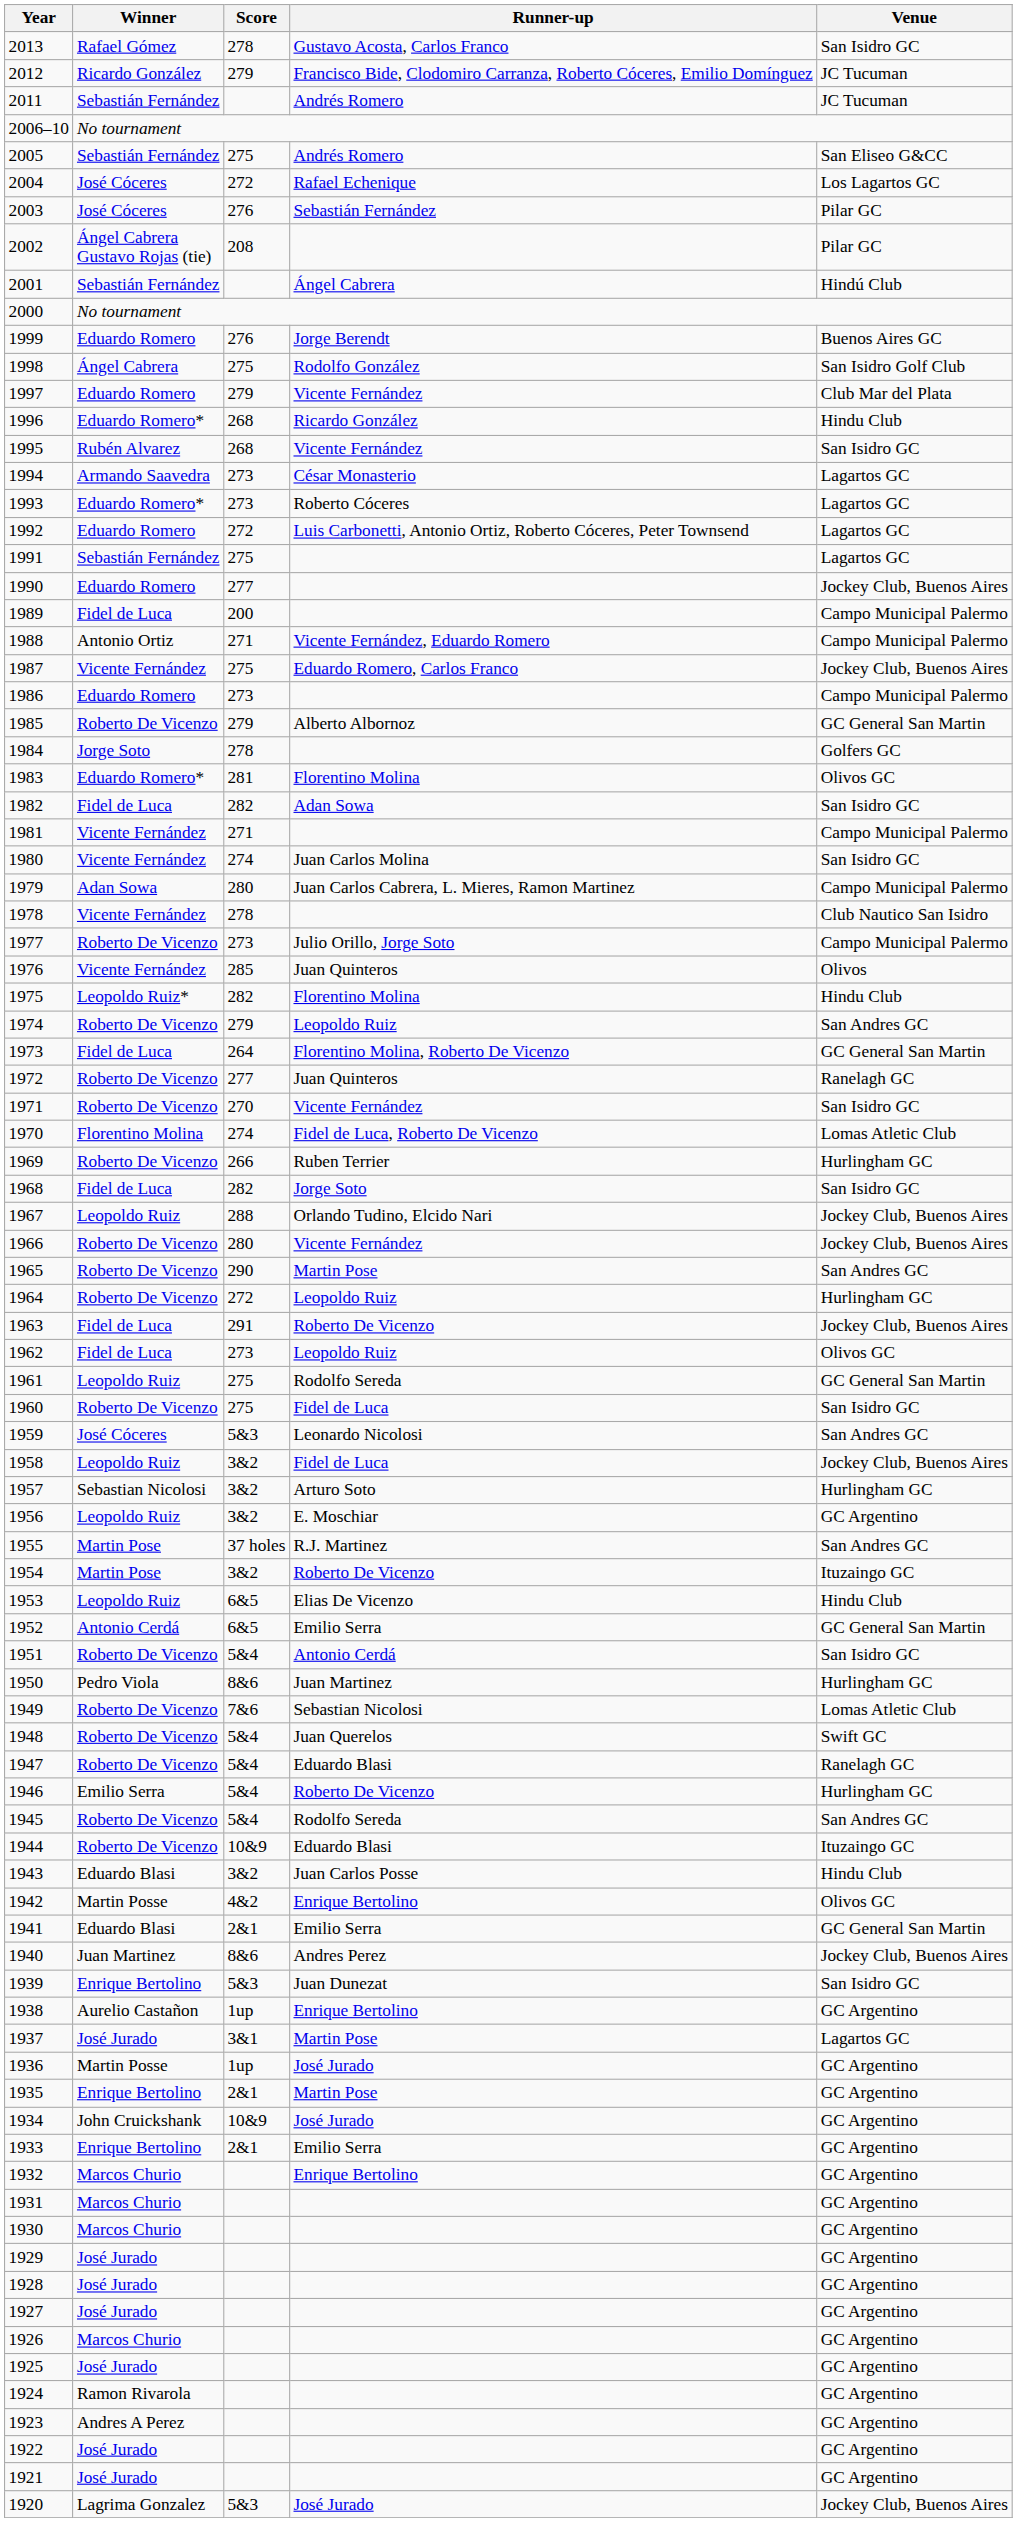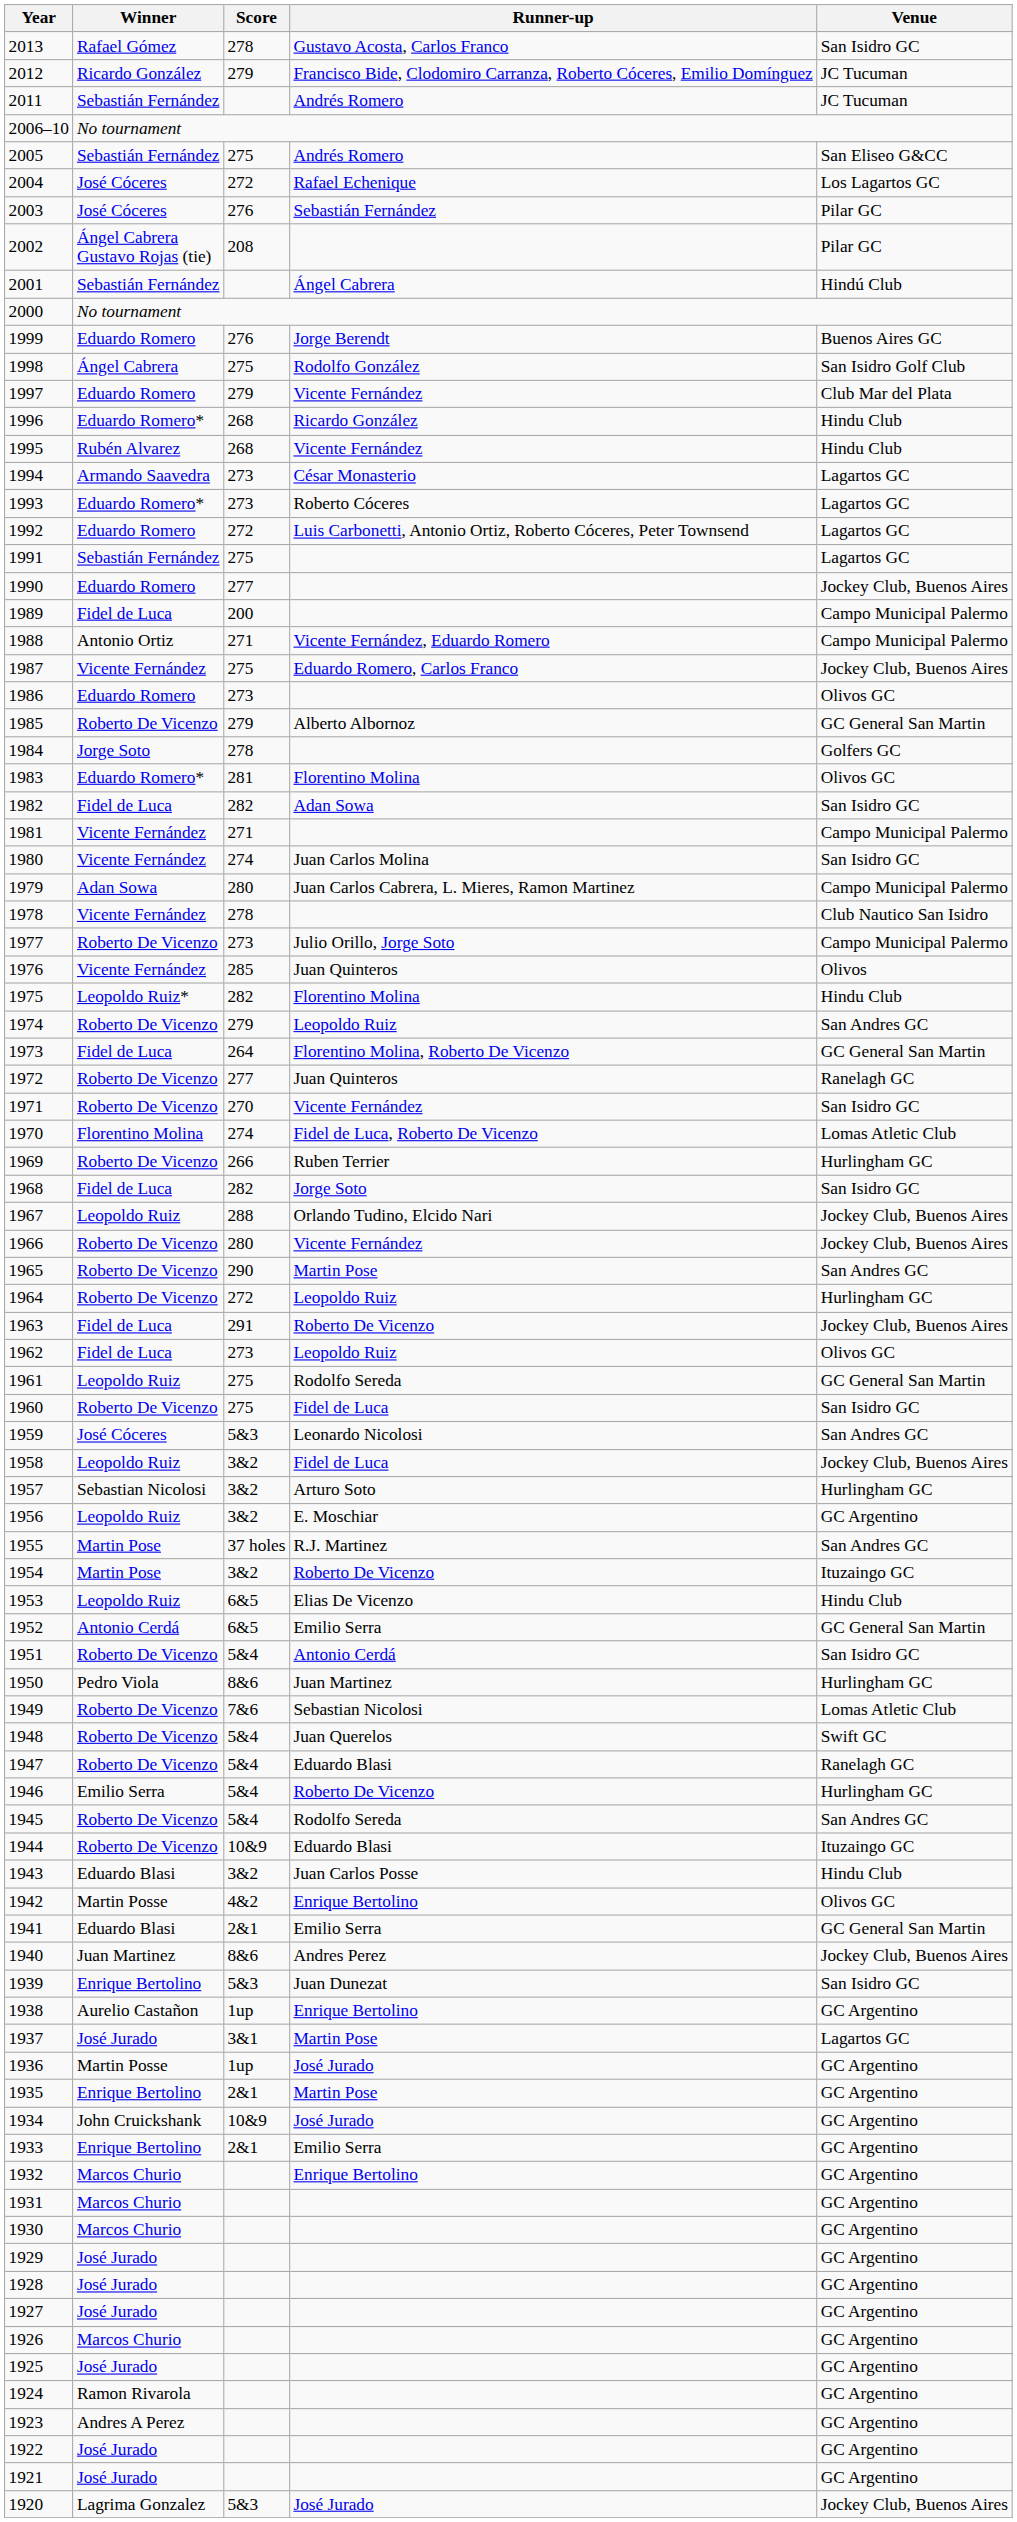 <table class="wikitable">
 <tr>
 <th>Year</th>
 <th>Winner</th>
 <th>Score</th>
 <th>Runner-up</th>
 <th>Venue</th>
 </tr>
 <tr>
 <td>2013</td>
 <td><a href='#'>Rafael Gómez</a></td>
 <td>278</td>
 <td><a href='#'>Gustavo Acosta</a>, <a href='#'>Carlos Franco</a></td>
 <td>San Isidro GC</td>
 </tr>
 <tr>
 <td>2012</td>
 <td><a href='#'>Ricardo González</a></td>
 <td>279</td>
 <td><a href='#'>Francisco Bide</a>, <a href='#'>Clodomiro Carranza</a>, <a href='#'>Roberto Cóceres</a>, <a href='#'>Emilio Domínguez</a></td>
 <td>JC Tucuman</td>
 </tr>
 <tr>
 <td>2011</td>
 <td><a href='#'>Sebastián Fernández</a></td>
 <td></td>
 <td><a href='#'>Andrés Romero</a></td>
 <td>JC Tucuman</td>
 </tr>
 <tr>
 <td>2006–10</td>
 <td colspan=4><em>No tournament</em></td>
 </tr>
 <tr>
 <td>2005</td>
 <td><a href='#'>Sebastián Fernández</a></td>
 <td>275</td>
 <td><a href='#'>Andrés Romero</a></td>
 <td>San Eliseo G&CC</td>
 </tr>
 <tr>
 <td>2004</td>
 <td><a href='#'>José Cóceres</a></td>
 <td>272</td>
 <td><a href='#'>Rafael Echenique</a></td>
 <td>Los Lagartos GC</td>
 </tr>
 <tr>
 <td>2003</td>
 <td><a href='#'>José Cóceres</a></td>
 <td>276</td>
 <td><a href='#'>Sebastián Fernández</a></td>
 <td>Pilar GC</td>
 </tr>
 <tr>
 <td>2002</td>
 <td><a href='#'>Ángel Cabrera</a><br><a href='#'>Gustavo Rojas</a> (tie)</td>
 <td>208</td>
 <td></td>
 <td>Pilar GC</td>
 </tr>
 <tr>
 <td>2001</td>
 <td><a href='#'>Sebastián Fernández</a></td>
 <td></td>
 <td><a href='#'>Ángel Cabrera</a></td>
 <td>Hindú Club</td>
 </tr>
 <tr>
 <td>2000</td>
 <td colspan=4><em>No tournament</em></td>
 </tr>
 <tr>
 <td>1999</td>
 <td><a href='#'>Eduardo Romero</a></td>
 <td>276</td>
 <td><a href='#'>Jorge Berendt</a></td>
 <td>Buenos Aires GC</td>
 </tr>
 <tr>
 <td>1998</td>
 <td><a href='#'>Ángel Cabrera</a></td>
 <td>275</td>
 <td><a href='#'>Rodolfo González</a></td>
 <td>San Isidro Golf Club</td>
 </tr>
 <tr>
 <td>1997</td>
 <td><a href='#'>Eduardo Romero</a></td>
 <td>279</td>
 <td><a href='#'>Vicente Fernández</a></td>
 <td>Club Mar del Plata</td>
 </tr>
 <tr>
 <td>1996</td>
 <td><a href='#'>Eduardo Romero</a>*</td>
 <td>268</td>
 <td><a href='#'>Ricardo González</a></td>
 <td>Hindu Club</td>
 </tr>
 <tr>
 <td>1995</td>
 <td><a href='#'>Rubén Alvarez</a></td>
 <td>268</td>
 <td><a href='#'>Vicente Fernández</a></td>
-<td>San Isidro GC</td>
+<td>Hindu Club</td>
 </tr>
 <tr>
 <td>1994</td>
 <td><a href='#'>Armando Saavedra</a></td>
 <td>273</td>
 <td><a href='#'>César Monasterio</a></td>
 <td>Lagartos GC</td>
 </tr>
 <tr>
 <td>1993</td>
 <td><a href='#'>Eduardo Romero</a>*</td>
 <td>273</td>
 <td>Roberto Cóceres</td>
 <td>Lagartos GC</td>
 </tr>
 <tr>
 <td>1992</td>
 <td><a href='#'>Eduardo Romero</a></td>
 <td>272</td>
 <td><a href='#'>Luis Carbonetti</a>, Antonio Ortiz, Roberto Cóceres, Peter Townsend</td>
 <td>Lagartos GC</td>
 </tr>
 <tr>
 <td>1991</td>
 <td><a href='#'>Sebastián Fernández</a></td>
 <td>275</td>
 <td></td>
 <td>Lagartos GC</td>
 </tr>
 <tr>
 <td>1990</td>
 <td><a href='#'>Eduardo Romero</a></td>
 <td>277</td>
 <td></td>
 <td>Jockey Club, Buenos Aires</td>
 </tr>
 <tr>
 <td>1989</td>
 <td><a href='#'>Fidel de Luca</a></td>
 <td>200</td>
 <td></td>
 <td>Campo Municipal Palermo</td>
 </tr>
 <tr>
 <td>1988</td>
 <td>Antonio Ortiz</td>
 <td>271</td>
 <td><a href='#'>Vicente Fernández</a>, <a href='#'>Eduardo Romero</a></td>
 <td>Campo Municipal Palermo</td>
 </tr>
 <tr>
 <td>1987</td>
 <td><a href='#'>Vicente Fernández</a></td>
 <td>275</td>
 <td><a href='#'>Eduardo Romero</a>, <a href='#'>Carlos Franco</a></td>
 <td>Jockey Club, Buenos Aires</td>
 </tr>
 <tr>
 <td>1986</td>
 <td><a href='#'>Eduardo Romero</a></td>
 <td>273</td>
 <td></td>
-<td>Campo Municipal Palermo</td>
+<td>Olivos GC</td>
 </tr>
 <tr>
 <td>1985</td>
 <td><a href='#'>Roberto De Vicenzo</a></td>
 <td>279</td>
 <td>Alberto Albornoz</td>
 <td>GC General San Martin</td>
 </tr>
 <tr>
 <td>1984</td>
 <td><a href='#'>Jorge Soto</a></td>
 <td>278</td>
 <td></td>
 <td>Golfers GC</td>
 </tr>
 <tr>
 <td>1983</td>
 <td><a href='#'>Eduardo Romero</a>*</td>
 <td>281</td>
 <td><a href='#'>Florentino Molina</a></td>
 <td>Olivos GC</td>
 </tr>
 <tr>
 <td>1982</td>
 <td><a href='#'>Fidel de Luca</a></td>
 <td>282</td>
 <td><a href='#'>Adan Sowa</a></td>
 <td>San Isidro GC</td>
 </tr>
 <tr>
 <td>1981</td>
 <td><a href='#'>Vicente Fernández</a></td>
 <td>271</td>
 <td></td>
 <td>Campo Municipal Palermo</td>
 </tr>
 <tr>
 <td>1980</td>
 <td><a href='#'>Vicente Fernández</a></td>
 <td>274</td>
 <td>Juan Carlos Molina</td>
 <td>San Isidro GC</td>
 </tr>
 <tr>
 <td>1979</td>
 <td><a href='#'>Adan Sowa</a></td>
 <td>280</td>
 <td>Juan Carlos Cabrera, L. Mieres, Ramon Martinez</td>
 <td>Campo Municipal Palermo</td>
 </tr>
 <tr>
 <td>1978</td>
 <td><a href='#'>Vicente Fernández</a></td>
 <td>278</td>
 <td></td>
 <td>Club Nautico San Isidro</td>
 </tr>
 <tr>
 <td>1977</td>
 <td><a href='#'>Roberto De Vicenzo</a></td>
 <td>273</td>
 <td>Julio Orillo, <a href='#'>Jorge Soto</a></td>
 <td>Campo Municipal Palermo</td>
 </tr>
 <tr>
 <td>1976</td>
 <td><a href='#'>Vicente Fernández</a></td>
 <td>285</td>
 <td>Juan Quinteros</td>
 <td>Olivos</td>
 </tr>
 <tr>
 <td>1975</td>
 <td><a href='#'>Leopoldo Ruiz</a>*</td>
 <td>282</td>
 <td><a href='#'>Florentino Molina</a></td>
 <td>Hindu Club</td>
 </tr>
 <tr>
 <td>1974</td>
 <td><a href='#'>Roberto De Vicenzo</a></td>
 <td>279</td>
 <td><a href='#'>Leopoldo Ruiz</a></td>
 <td>San Andres GC</td>
 </tr>
 <tr>
 <td>1973</td>
 <td><a href='#'>Fidel de Luca</a></td>
 <td>264</td>
 <td><a href='#'>Florentino Molina</a>, <a href='#'>Roberto De Vicenzo</a></td>
 <td>GC General San Martin</td>
 </tr>
 <tr>
 <td>1972</td>
 <td><a href='#'>Roberto De Vicenzo</a></td>
 <td>277</td>
 <td>Juan Quinteros</td>
 <td>Ranelagh GC</td>
 </tr>
 <tr>
 <td>1971</td>
 <td><a href='#'>Roberto De Vicenzo</a></td>
 <td>270</td>
 <td><a href='#'>Vicente Fernández</a></td>
 <td>San Isidro GC</td>
 </tr>
 <tr>
 <td>1970</td>
 <td><a href='#'>Florentino Molina</a></td>
 <td>274</td>
 <td><a href='#'>Fidel de Luca</a>, <a href='#'>Roberto De Vicenzo</a></td>
 <td>Lomas Atletic Club</td>
 </tr>
 <tr>
 <td>1969</td>
 <td><a href='#'>Roberto De Vicenzo</a></td>
 <td>266</td>
 <td>Ruben Terrier</td>
 <td>Hurlingham GC</td>
 </tr>
 <tr>
 <td>1968</td>
 <td><a href='#'>Fidel de Luca</a></td>
 <td>282</td>
 <td><a href='#'>Jorge Soto</a></td>
 <td>San Isidro GC</td>
 </tr>
 <tr>
 <td>1967</td>
 <td><a href='#'>Leopoldo Ruiz</a></td>
 <td>288</td>
 <td>Orlando Tudino, Elcido Nari</td>
 <td>Jockey Club, Buenos Aires</td>
 </tr>
 <tr>
 <td>1966</td>
 <td><a href='#'>Roberto De Vicenzo</a></td>
 <td>280</td>
 <td><a href='#'>Vicente Fernández</a></td>
 <td>Jockey Club, Buenos Aires</td>
 </tr>
 <tr>
 <td>1965</td>
 <td><a href='#'>Roberto De Vicenzo</a></td>
 <td>290</td>
 <td><a href='#'>Martin Pose</a></td>
 <td>San Andres GC</td>
 </tr>
 <tr>
 <td>1964</td>
 <td><a href='#'>Roberto De Vicenzo</a></td>
 <td>272</td>
 <td><a href='#'>Leopoldo Ruiz</a></td>
 <td>Hurlingham GC</td>
 </tr>
 <tr>
 <td>1963</td>
 <td><a href='#'>Fidel de Luca</a></td>
 <td>291</td>
 <td><a href='#'>Roberto De Vicenzo</a></td>
 <td>Jockey Club, Buenos Aires</td>
 </tr>
 <tr>
 <td>1962</td>
 <td><a href='#'>Fidel de Luca</a></td>
 <td>273</td>
 <td><a href='#'>Leopoldo Ruiz</a></td>
 <td>Olivos GC</td>
 </tr>
 <tr>
 <td>1961</td>
 <td><a href='#'>Leopoldo Ruiz</a></td>
 <td>275</td>
 <td>Rodolfo Sereda</td>
 <td>GC General San Martin</td>
 </tr>
 <tr>
 <td>1960</td>
 <td><a href='#'>Roberto De Vicenzo</a></td>
 <td>275</td>
 <td><a href='#'>Fidel de Luca</a></td>
 <td>San Isidro GC</td>
 </tr>
 <tr>
 <td>1959</td>
 <td><a href='#'>José Cóceres</a></td>
 <td>5&3</td>
 <td>Leonardo Nicolosi</td>
 <td>San Andres GC</td>
 </tr>
 <tr>
 <td>1958</td>
 <td><a href='#'>Leopoldo Ruiz</a></td>
 <td>3&2</td>
 <td><a href='#'>Fidel de Luca</a></td>
 <td>Jockey Club, Buenos Aires</td>
 </tr>
 <tr>
 <td>1957</td>
 <td>Sebastian Nicolosi</td>
 <td>3&2</td>
 <td>Arturo Soto</td>
 <td>Hurlingham GC</td>
 </tr>
 <tr>
 <td>1956</td>
 <td><a href='#'>Leopoldo Ruiz</a></td>
 <td>3&2</td>
 <td>E. Moschiar</td>
 <td>GC Argentino</td>
 </tr>
 <tr>
 <td>1955</td>
 <td><a href='#'>Martin Pose</a></td>
 <td>37 holes</td>
 <td>R.J. Martinez</td>
 <td>San Andres GC</td>
 </tr>
 <tr>
 <td>1954</td>
 <td><a href='#'>Martin Pose</a></td>
 <td>3&2</td>
 <td><a href='#'>Roberto De Vicenzo</a></td>
 <td>Ituzaingo GC</td>
 </tr>
 <tr>
 <td>1953</td>
 <td><a href='#'>Leopoldo Ruiz</a></td>
 <td>6&5</td>
 <td>Elias De Vicenzo</td>
 <td>Hindu Club</td>
 </tr>
 <tr>
 <td>1952</td>
 <td><a href='#'>Antonio Cerdá</a></td>
 <td>6&5</td>
 <td>Emilio Serra</td>
 <td>GC General San Martin</td>
 </tr>
 <tr>
 <td>1951</td>
 <td><a href='#'>Roberto De Vicenzo</a></td>
 <td>5&4</td>
 <td><a href='#'>Antonio Cerdá</a></td>
 <td>San Isidro GC</td>
 </tr>
 <tr>
 <td>1950</td>
 <td>Pedro Viola</td>
 <td>8&6</td>
 <td>Juan Martinez</td>
 <td>Hurlingham GC</td>
 </tr>
 <tr>
 <td>1949</td>
 <td><a href='#'>Roberto De Vicenzo</a></td>
 <td>7&6</td>
 <td>Sebastian Nicolosi</td>
 <td>Lomas Atletic Club</td>
 </tr>
 <tr>
 <td>1948</td>
 <td><a href='#'>Roberto De Vicenzo</a></td>
 <td>5&4</td>
 <td>Juan Querelos</td>
 <td>Swift GC</td>
 </tr>
 <tr>
 <td>1947</td>
 <td><a href='#'>Roberto De Vicenzo</a></td>
 <td>5&4</td>
 <td>Eduardo Blasi</td>
 <td>Ranelagh GC</td>
 </tr>
 <tr>
 <td>1946</td>
 <td>Emilio Serra</td>
 <td>5&4</td>
 <td><a href='#'>Roberto De Vicenzo</a></td>
 <td>Hurlingham GC</td>
 </tr>
 <tr>
 <td>1945</td>
 <td><a href='#'>Roberto De Vicenzo</a></td>
 <td>5&4</td>
 <td>Rodolfo Sereda</td>
 <td>San Andres GC</td>
 </tr>
 <tr>
 <td>1944</td>
 <td><a href='#'>Roberto De Vicenzo</a></td>
 <td>10&9</td>
 <td>Eduardo Blasi</td>
 <td>Ituzaingo GC</td>
 </tr>
 <tr>
 <td>1943</td>
 <td>Eduardo Blasi</td>
 <td>3&2</td>
 <td>Juan Carlos Posse</td>
 <td>Hindu Club</td>
 </tr>
 <tr>
 <td>1942</td>
 <td>Martin Posse</td>
 <td>4&2</td>
 <td><a href='#'>Enrique Bertolino</a></td>
 <td>Olivos GC</td>
 </tr>
 <tr>
 <td>1941</td>
 <td>Eduardo Blasi</td>
 <td>2&1</td>
 <td>Emilio Serra</td>
 <td>GC General San Martin</td>
 </tr>
 <tr>
 <td>1940</td>
 <td>Juan Martinez</td>
 <td>8&6</td>
 <td>Andres Perez</td>
 <td>Jockey Club, Buenos Aires</td>
 </tr>
 <tr>
 <td>1939</td>
 <td><a href='#'>Enrique Bertolino</a></td>
 <td>5&3</td>
 <td>Juan Dunezat</td>
 <td>San Isidro GC</td>
 </tr>
 <tr>
 <td>1938</td>
 <td>Aurelio Castañon</td>
 <td>1up</td>
 <td><a href='#'>Enrique Bertolino</a></td>
 <td>GC Argentino</td>
 </tr>
 <tr>
 <td>1937</td>
 <td><a href='#'>José Jurado</a></td>
 <td>3&1</td>
 <td><a href='#'>Martin Pose</a></td>
 <td>Lagartos GC</td>
 </tr>
 <tr>
 <td>1936</td>
 <td>Martin Posse</td>
 <td>1up</td>
 <td><a href='#'>José Jurado</a></td>
 <td>GC Argentino</td>
 </tr>
 <tr>
 <td>1935</td>
 <td><a href='#'>Enrique Bertolino</a></td>
 <td>2&1</td>
 <td><a href='#'>Martin Pose</a></td>
 <td>GC Argentino</td>
 </tr>
 <tr>
 <td>1934</td>
 <td>John Cruickshank</td>
 <td>10&9</td>
 <td><a href='#'>José Jurado</a></td>
 <td>GC Argentino</td>
 </tr>
 <tr>
 <td>1933</td>
 <td><a href='#'>Enrique Bertolino</a></td>
 <td>2&1</td>
 <td>Emilio Serra</td>
 <td>GC Argentino</td>
 </tr>
 <tr>
 <td>1932</td>
 <td><a href='#'>Marcos Churio</a></td>
 <td></td>
 <td><a href='#'>Enrique Bertolino</a></td>
 <td>GC Argentino</td>
 </tr>
 <tr>
 <td>1931</td>
 <td><a href='#'>Marcos Churio</a></td>
 <td></td>
 <td></td>
 <td>GC Argentino</td>
 </tr>
 <tr>
 <td>1930</td>
 <td><a href='#'>Marcos Churio</a></td>
 <td></td>
 <td></td>
 <td>GC Argentino</td>
 </tr>
 <tr>
 <td>1929</td>
 <td><a href='#'>José Jurado</a></td>
 <td></td>
 <td></td>
 <td>GC Argentino</td>
 </tr>
 <tr>
 <td>1928</td>
 <td><a href='#'>José Jurado</a></td>
 <td></td>
 <td></td>
 <td>GC Argentino</td>
 </tr>
 <tr>
 <td>1927</td>
 <td><a href='#'>José Jurado</a></td>
 <td></td>
 <td></td>
 <td>GC Argentino</td>
 </tr>
 <tr>
 <td>1926</td>
 <td><a href='#'>Marcos Churio</a></td>
 <td></td>
 <td></td>
 <td>GC Argentino</td>
 </tr>
 <tr>
 <td>1925</td>
 <td><a href='#'>José Jurado</a></td>
 <td></td>
 <td></td>
 <td>GC Argentino</td>
 </tr>
 <tr>
 <td>1924</td>
 <td>Ramon Rivarola</td>
 <td></td>
 <td></td>
 <td>GC Argentino</td>
 </tr>
 <tr>
 <td>1923</td>
 <td>Andres A Perez</td>
 <td></td>
 <td></td>
 <td>GC Argentino</td>
 </tr>
 <tr>
 <td>1922</td>
 <td><a href='#'>José Jurado</a></td>
 <td></td>
 <td></td>
 <td>GC Argentino</td>
 </tr>
 <tr>
 <td>1921</td>
 <td><a href='#'>José Jurado</a></td>
 <td></td>
 <td></td>
 <td>GC Argentino</td>
 </tr>
 <tr>
 <td>1920</td>
 <td>Lagrima Gonzalez</td>
 <td>5&3</td>
 <td><a href='#'>José Jurado</a></td>
 <td>Jockey Club, Buenos Aires</td>
 </tr>
 </table>
